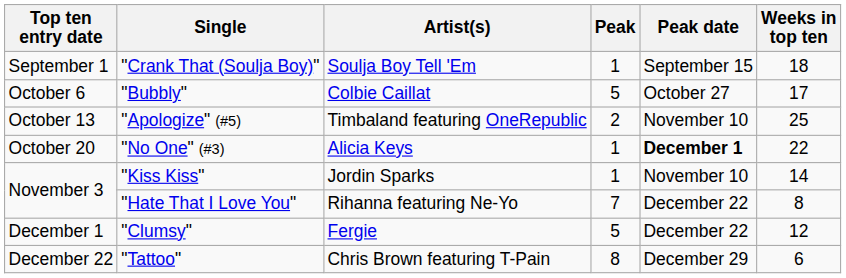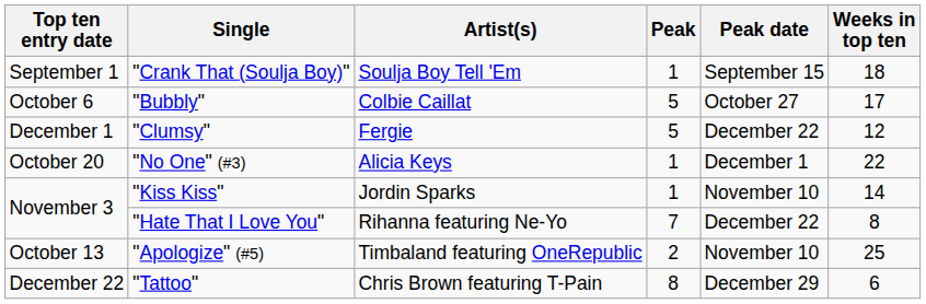 <table class="wikitable sortable">
 <tr>
 <th>Top ten<br>entry date</th>
 <th>Single</th>
 <th>Artist(s)</th>
 <th data-sort-type="number">Peak</th>
 <th>Peak date</th>
 <th data-sort-type="number">Weeks in<br>top ten</th>
 </tr>
 <tr>
 <td>September 1</td>
 <td>"<a href='#'>Crank That (Soulja Boy)</a>"</td>
 <td><a href='#'>Soulja Boy Tell 'Em</a></td>
 <td align=center>1</td>
 <td>September 15</td>
 <td align=center>18</td>
 </tr>
 <tr>
 <td>October 6</td>
 <td>"<a href='#'>Bubbly</a>"</td>
 <td><a href='#'>Colbie Caillat</a></td>
 <td align=center>5</td>
 <td>October 27</td>
 <td align=center>17</td>
 </tr>
 <tr>
-<td>October 13</td>
-<td>"<a href='#'>Apologize</a>" <small>(#5)</small></td>
-<td>Timbaland featuring <a href='#'>OneRepublic</a></td>
-<td align=center>2</td>
-<td>November 10</td>
-<td align=center>25</td>
+<td>December 1</td>
+<td>"<a href='#'>Clumsy</a>"</td>
+<td><a href='#'>Fergie</a></td>
+<td align=center>5</td>
+<td>December 22</td>
+<td align=center>12</td>
 </tr>
 <tr>
 <td>October 20</td>
 <td>"<a href='#'>No One</a>" <small>(#3)</small></td>
 <td><a href='#'>Alicia Keys</a></td>
 <td align=center>1</td>
-<td><strong>December 1</strong></td>
+<td>December 1</td>
 <td align=center>22</td>
 </tr>
 <tr>
 <td rowspan="2">November 3</td>
 <td>"<a href='#'>Kiss Kiss</a>"</td>
 <td>Jordin Sparks</td>
 <td align=center>1</td>
 <td>November 10</td>
 <td align=center>14</td>
 </tr>
 <tr>
 <td>"<a href='#'>Hate That I Love You</a>"</td>
 <td>Rihanna featuring Ne-Yo</td>
 <td align=center>7</td>
 <td>December 22</td>
 <td align=center>8</td>
 </tr>
 <tr>
-<td>December 1</td>
-<td>"<a href='#'>Clumsy</a>"</td>
-<td><a href='#'>Fergie</a></td>
-<td align=center>5</td>
-<td>December 22</td>
-<td align=center>12</td>
+<td>October 13</td>
+<td>"<a href='#'>Apologize</a>" <small>(#5)</small></td>
+<td>Timbaland featuring <a href='#'>OneRepublic</a></td>
+<td align=center>2</td>
+<td>November 10</td>
+<td align=center>25</td>
 </tr>
 <tr>
 <td>December 22</td>
 <td>"<a href='#'>Tattoo</a>"</td>
 <td>Chris Brown featuring T-Pain</td>
 <td align=center>8</td>
 <td>December 29</td>
 <td align=center>6</td>
 </tr>
 </table>
